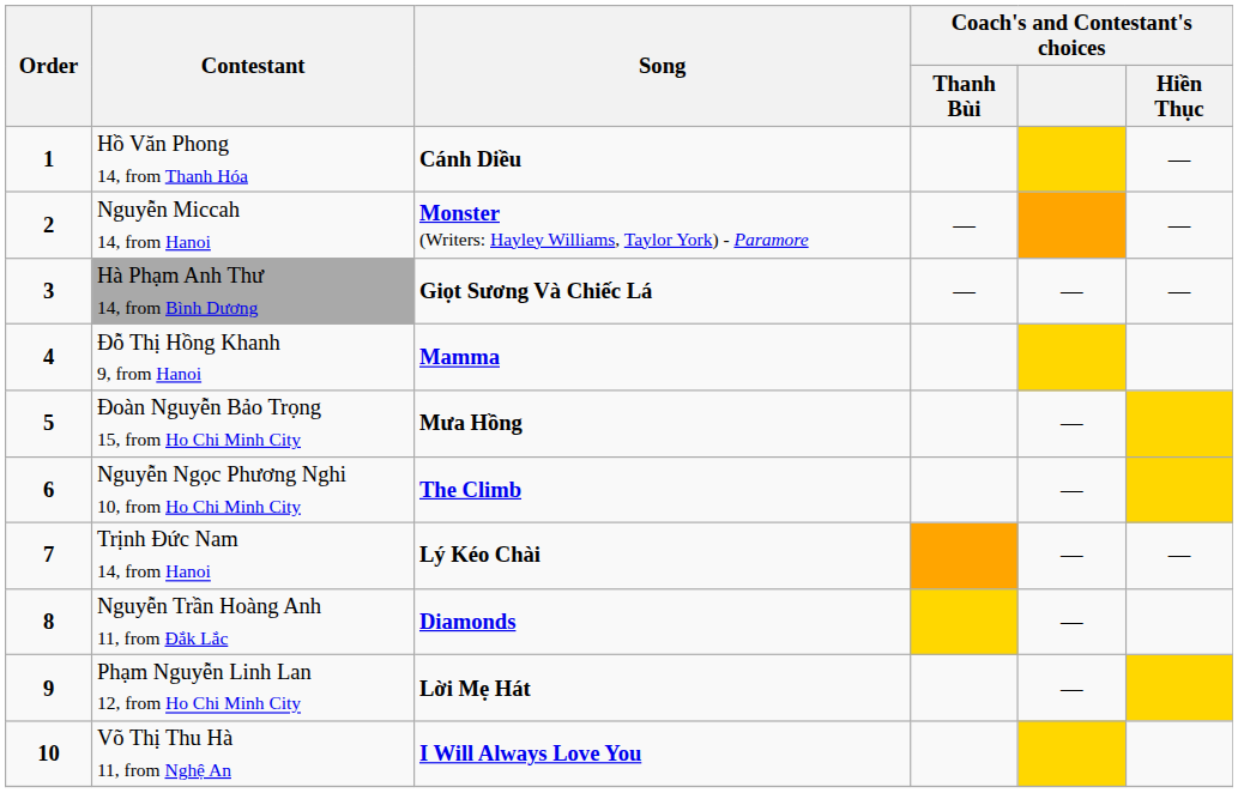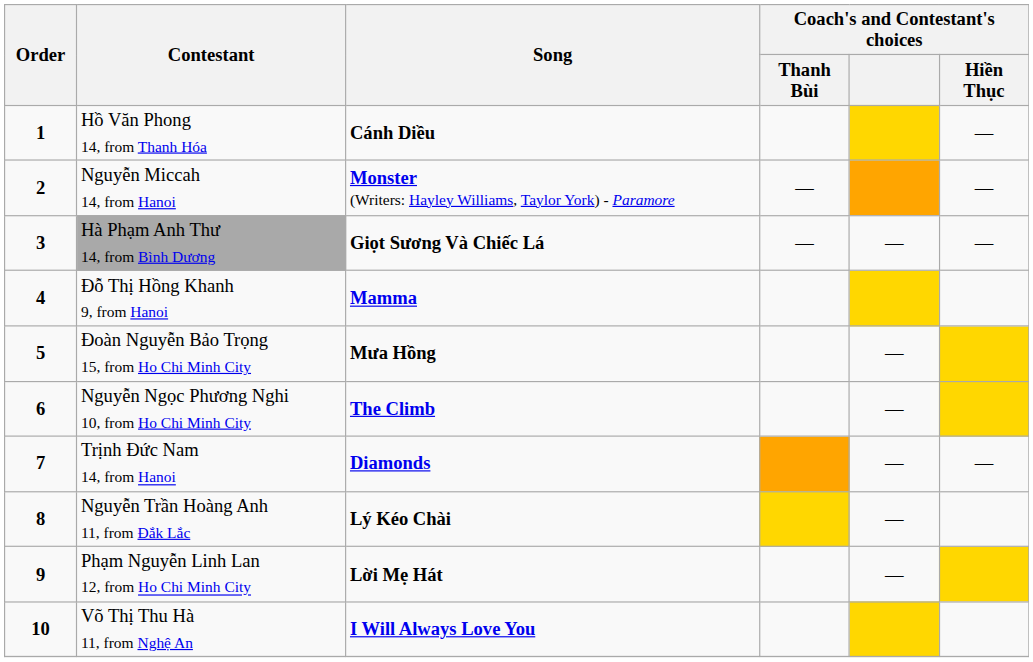 <table class="wikitable" style="width:100%;">
 <tr>
 <th rowspan=2>Order</th>
 <th rowspan=2>Contestant</th>
 <th rowspan=2>Song</th>
 <th colspan=4>Coach's and Contestant's choices</th>
 </tr>
 <tr>
 <th width="70">Thanh Bùi</th>
 <th width="70"></th>
 <th width="70">Hiền Thục</th>
 </tr>
 <tr>
 <td align="center"><strong>1</strong></td>
 <td>Hồ Văn Phong<br><sub>14, from <a href='#'>Thanh Hóa</a></sub></td>
 <td><strong>Cánh Diều</strong><br></td>
 <td style="text-align:center;"></td>
 <td style="background:gold;text-align:center;"></td>
 <td align="center">—</td>
 </tr>
 <tr>
 <td align="center"><strong>2</strong></td>
 <td>Nguyễn Miccah<br><sub>14, from <a href='#'>Hanoi</a></sub></td>
 <td><strong><a href='#'>Monster</a></strong><br><small>(Writers: <a href='#'>Hayley Williams</a>, <a href='#'>Taylor York</a>) - <em><a href='#'>Paramore</a></em></small></td>
 <td align="center">—</td>
 <td style="background:orange;text-align:center;"></td>
 <td align="center">—</td>
 </tr>
 <tr>
 <td align="center"><strong>3</strong></td>
 <td style="background:darkgray;text-align:left;">Hà Phạm Anh Thư<br><sub>14, from <a href='#'>Bình Dương</a></sub></td>
 <td><strong>Giọt Sương Và Chiếc Lá</strong><br></td>
 <td align="center">—</td>
 <td align="center">—</td>
 <td align="center">—</td>
 </tr>
 <tr>
 <td align="center"><strong>4</strong></td>
 <td>Đỗ Thị Hồng Khanh<br><sub>9, from <a href='#'>Hanoi</a></sub></td>
 <td><strong><a href='#'>Mamma</a></strong><br></td>
 <td style="text-align:center;"></td>
 <td style="background:gold;text-align:center;"></td>
 <td style="text-align:center;"></td>
 </tr>
 <tr>
 <td align="center"><strong>5</strong></td>
 <td>Đoàn Nguyễn Bảo Trọng<br><sub>15, from <a href='#'>Ho Chi Minh City</a></sub></td>
 <td><strong>Mưa Hồng</strong><br></td>
 <td style="text-align:center;"></td>
 <td align="center">—</td>
 <td style="background:gold;text-align:center;"></td>
 </tr>
 <tr>
 <td align="center"><strong>6</strong></td>
 <td>Nguyễn Ngọc Phương Nghi<br><sub>10, from <a href='#'>Ho Chi Minh City</a></sub></td>
 <td><strong><a href='#'>The Climb</a></strong><br></td>
 <td style="text-align:center;"></td>
 <td align="center">—</td>
 <td style="background:gold;text-align:center;"></td>
 </tr>
 <tr>
 <td align="center"><strong>7</strong></td>
 <td>Trịnh Đức Nam<br><sub>14, from <a href='#'>Hanoi</a></sub></td>
-<td><strong>Lý Kéo Chài</strong><br></td>
+<td><strong><a href='#'>Diamonds</a></strong><br></td>
 <td style="background:orange;text-align:center;"></td>
 <td align="center">—</td>
 <td align="center">—</td>
 </tr>
 <tr>
 <td align="center"><strong>8</strong></td>
 <td>Nguyễn Trần Hoàng Anh<br><sub>11, from <a href='#'>Đắk Lắc</a></sub></td>
-<td><strong><a href='#'>Diamonds</a></strong><br></td>
+<td><strong>Lý Kéo Chài</strong><br></td>
 <td style="background:gold;text-align:center;"></td>
 <td align="center">—</td>
 <td style="text-align:center;"></td>
 </tr>
 <tr>
 <td align="center"><strong>9</strong></td>
 <td>Phạm Nguyễn Linh Lan<br><sub>12, from <a href='#'>Ho Chi Minh City</a></sub></td>
 <td><strong>Lời Mẹ Hát</strong><br></td>
 <td style="text-align:center;"></td>
 <td align="center">—</td>
 <td style="background:gold;text-align:center;"></td>
 </tr>
 <tr>
 <td align="center"><strong>10</strong></td>
 <td>Võ Thị Thu Hà<br><sub>11, from <a href='#'>Nghệ An</a></sub></td>
 <td><strong><a href='#'>I Will Always Love You</a></strong><br></td>
 <td style="text-align:center;"></td>
 <td style="background:gold;text-align:center;"></td>
 <td style="text-align:center;"></td>
 </tr>
 <tr>
 </tr>
 </table>
